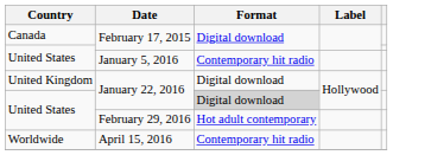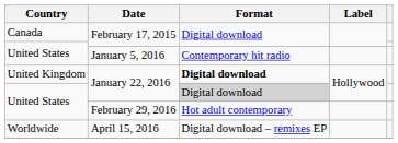 <table class="wikitable">
 <tr>
 <th>Country</th>
 <th>Date</th>
 <th>Format</th>
 <th>Label</th>
 <th></th>
 </tr>
 <tr>
 <td>Canada</td>
 <td rowspan="2">February 17, 2015</td>
 <td rowspan="2"><a href='#'>Digital download</a></td>
 <td rowspan="2"></td>
 <td></td>
 </tr>
 <tr>
 <td rowspan="2">United States</td>
 <td></td>
 </tr>
 <tr>
 <td>January 5, 2016</td>
 <td><a href='#'>Contemporary hit radio</a></td>
 <td></td>
 <td></td>
 </tr>
 <tr>
 <td>United Kingdom</td>
 <td rowspan="2">January 22, 2016</td>
-<td>Digital download</td>
+<td><strong>Digital download</strong></td>
 <td rowspan="2">Hollywood</td>
 <td></td>
 </tr>
 <tr>
 <td rowspan="2">United States</td>
 <td style="background: lightgrey;">Digital download </td>
 <td></td>
 </tr>
 <tr>
 <td>February 29, 2016</td>
 <td><a href='#'>Hot adult contemporary</a></td>
 <td></td>
 <td></td>
 </tr>
 <tr>
 <td>Worldwide</td>
 <td>April 15, 2016</td>
-<td><a href='#'>Contemporary hit radio</a></td>
+<td>Digital download – <a href='#'>remixes</a> EP</td>
 <td></td>
 <td></td>
 </tr>
 <tr>
 </tr>
 </table>
